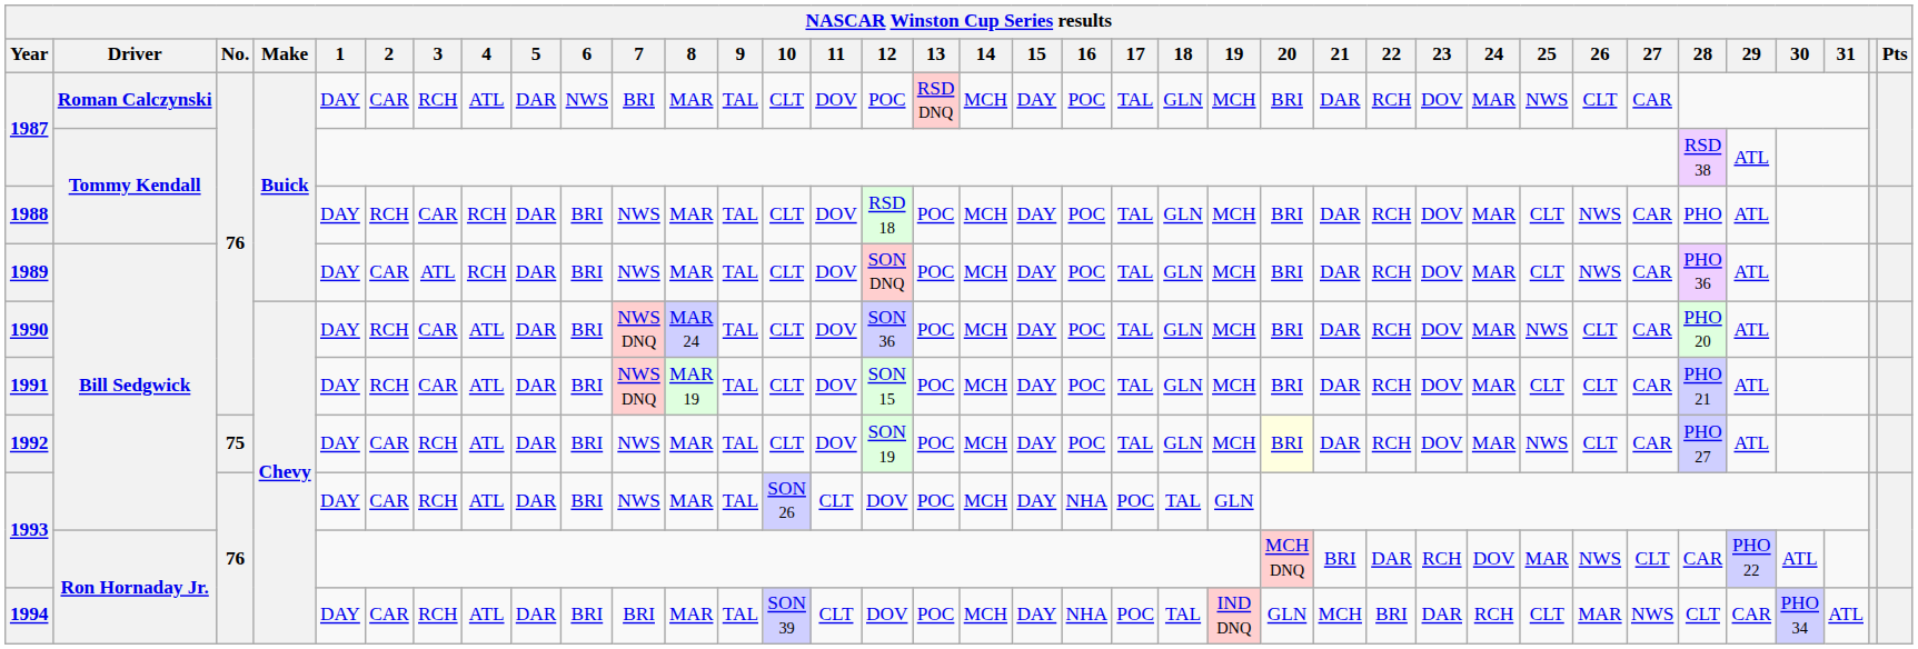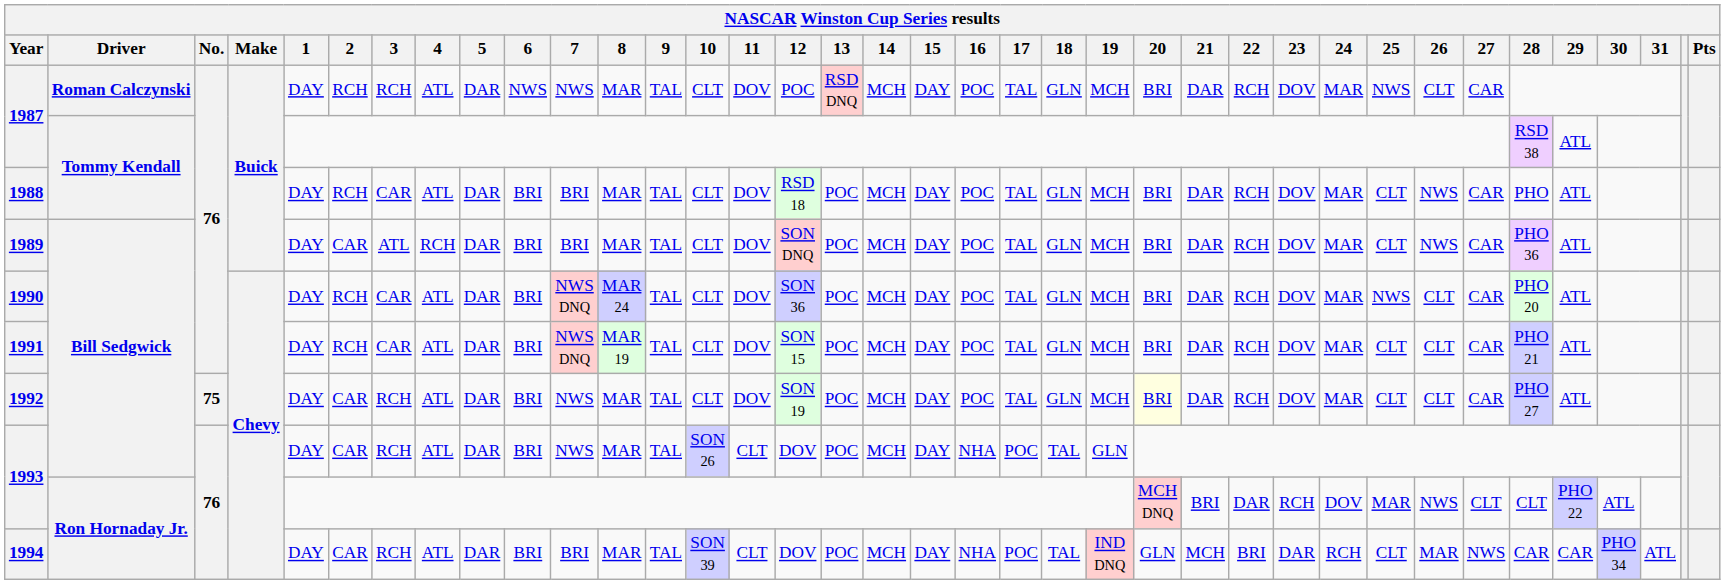 <table class="wikitable" style="text-align:center; font-size:75%">
 <tr>
 <th colspan=45><a href='#'>NASCAR</a> <a href='#'>Winston Cup Series</a> results</th>
 </tr>
 <tr>
 <th>Year</th>
 <th>Driver</th>
 <th>No.</th>
 <th>Make</th>
 <th>1</th>
 <th>2</th>
 <th>3</th>
 <th>4</th>
 <th>5</th>
 <th>6</th>
 <th>7</th>
 <th>8</th>
 <th>9</th>
 <th>10</th>
 <th>11</th>
 <th>12</th>
 <th>13</th>
 <th>14</th>
 <th>15</th>
 <th>16</th>
 <th>17</th>
 <th>18</th>
 <th>19</th>
 <th>20</th>
 <th>21</th>
 <th>22</th>
 <th>23</th>
 <th>24</th>
 <th>25</th>
 <th>26</th>
 <th>27</th>
 <th>28</th>
 <th>29</th>
 <th>30</th>
 <th>31</th>
 <th></th>
 <th>Pts</th>
 </tr>
 <tr>
 <th rowspan=2><a href='#'>1987</a></th>
 <th><a href='#'>Roman Calczynski</a></th>
 <th rowspan=6>76</th>
 <th rowspan=4><a href='#'>Buick</a></th>
 <td><a href='#'>DAY</a></td>
-<td><a href='#'>CAR</a></td>
+<td><a href='#'>RCH</a></td>
 <td><a href='#'>RCH</a></td>
 <td><a href='#'>ATL</a></td>
 <td><a href='#'>DAR</a></td>
 <td><a href='#'>NWS</a></td>
-<td><a href='#'>BRI</a></td>
+<td><a href='#'>NWS</a></td>
 <td><a href='#'>MAR</a></td>
 <td><a href='#'>TAL</a></td>
 <td><a href='#'>CLT</a></td>
 <td><a href='#'>DOV</a></td>
 <td><a href='#'>POC</a></td>
 <td style="background:#FFCFCF;"><a href='#'>RSD</a><br><small>DNQ</small></td>
 <td><a href='#'>MCH</a></td>
 <td><a href='#'>DAY</a></td>
 <td><a href='#'>POC</a></td>
 <td><a href='#'>TAL</a></td>
 <td><a href='#'>GLN</a></td>
 <td><a href='#'>MCH</a></td>
 <td><a href='#'>BRI</a></td>
 <td><a href='#'>DAR</a></td>
 <td><a href='#'>RCH</a></td>
 <td><a href='#'>DOV</a></td>
 <td><a href='#'>MAR</a></td>
 <td><a href='#'>NWS</a></td>
 <td><a href='#'>CLT</a></td>
 <td><a href='#'>CAR</a></td>
 <td colspan=4></td>
 <th rowspan=2></th>
 <th rowspan=2></th>
 </tr>
 <tr>
 <th rowspan=2><a href='#'>Tommy Kendall</a></th>
 <td colspan=27></td>
 <td style="background:#EFCFFF;"><a href='#'>RSD</a><br><small>38</small></td>
 <td><a href='#'>ATL</a></td>
 <td colspan=2></td>
 </tr>
 <tr>
 <th><a href='#'>1988</a></th>
 <td><a href='#'>DAY</a></td>
 <td><a href='#'>RCH</a></td>
 <td><a href='#'>CAR</a></td>
-<td><a href='#'>RCH</a></td>
+<td><a href='#'>ATL</a></td>
 <td><a href='#'>DAR</a></td>
 <td><a href='#'>BRI</a></td>
-<td><a href='#'>NWS</a></td>
+<td><a href='#'>BRI</a></td>
 <td><a href='#'>MAR</a></td>
 <td><a href='#'>TAL</a></td>
 <td><a href='#'>CLT</a></td>
 <td><a href='#'>DOV</a></td>
 <td style="background:#DFFFDF;"><a href='#'>RSD</a><br><small>18</small></td>
 <td><a href='#'>POC</a></td>
 <td><a href='#'>MCH</a></td>
 <td><a href='#'>DAY</a></td>
 <td><a href='#'>POC</a></td>
 <td><a href='#'>TAL</a></td>
 <td><a href='#'>GLN</a></td>
 <td><a href='#'>MCH</a></td>
 <td><a href='#'>BRI</a></td>
 <td><a href='#'>DAR</a></td>
 <td><a href='#'>RCH</a></td>
 <td><a href='#'>DOV</a></td>
 <td><a href='#'>MAR</a></td>
 <td><a href='#'>CLT</a></td>
 <td><a href='#'>NWS</a></td>
 <td><a href='#'>CAR</a></td>
 <td><a href='#'>PHO</a></td>
 <td><a href='#'>ATL</a></td>
 <td colspan=2></td>
 <th></th>
 <th></th>
 </tr>
 <tr>
 <th><a href='#'>1989</a></th>
 <th rowspan=5><a href='#'>Bill Sedgwick</a></th>
 <td><a href='#'>DAY</a></td>
 <td><a href='#'>CAR</a></td>
 <td><a href='#'>ATL</a></td>
 <td><a href='#'>RCH</a></td>
 <td><a href='#'>DAR</a></td>
 <td><a href='#'>BRI</a></td>
-<td><a href='#'>NWS</a></td>
+<td><a href='#'>BRI</a></td>
 <td><a href='#'>MAR</a></td>
 <td><a href='#'>TAL</a></td>
 <td><a href='#'>CLT</a></td>
 <td><a href='#'>DOV</a></td>
 <td style="background:#FFCFCF;"><a href='#'>SON</a><br><small>DNQ</small></td>
 <td><a href='#'>POC</a></td>
 <td><a href='#'>MCH</a></td>
 <td><a href='#'>DAY</a></td>
 <td><a href='#'>POC</a></td>
 <td><a href='#'>TAL</a></td>
 <td><a href='#'>GLN</a></td>
 <td><a href='#'>MCH</a></td>
 <td><a href='#'>BRI</a></td>
 <td><a href='#'>DAR</a></td>
 <td><a href='#'>RCH</a></td>
 <td><a href='#'>DOV</a></td>
 <td><a href='#'>MAR</a></td>
 <td><a href='#'>CLT</a></td>
 <td><a href='#'>NWS</a></td>
 <td><a href='#'>CAR</a></td>
 <td style="background:#EFCFFF;"><a href='#'>PHO</a><br><small>36</small></td>
 <td><a href='#'>ATL</a></td>
 <td colspan=2></td>
 <th></th>
 <th></th>
 </tr>
 <tr>
 <th><a href='#'>1990</a></th>
 <th rowspan=6><a href='#'>Chevy</a></th>
 <td><a href='#'>DAY</a></td>
 <td><a href='#'>RCH</a></td>
 <td><a href='#'>CAR</a></td>
 <td><a href='#'>ATL</a></td>
 <td><a href='#'>DAR</a></td>
 <td><a href='#'>BRI</a></td>
 <td style="background:#FFCFCF;"><a href='#'>NWS</a><br><small>DNQ</small></td>
 <td style="background:#CFCFFF;"><a href='#'>MAR</a><br><small>24</small></td>
 <td><a href='#'>TAL</a></td>
 <td><a href='#'>CLT</a></td>
 <td><a href='#'>DOV</a></td>
 <td style="background:#CFCFFF;"><a href='#'>SON</a><br><small>36</small></td>
 <td><a href='#'>POC</a></td>
 <td><a href='#'>MCH</a></td>
 <td><a href='#'>DAY</a></td>
 <td><a href='#'>POC</a></td>
 <td><a href='#'>TAL</a></td>
 <td><a href='#'>GLN</a></td>
 <td><a href='#'>MCH</a></td>
 <td><a href='#'>BRI</a></td>
 <td><a href='#'>DAR</a></td>
 <td><a href='#'>RCH</a></td>
 <td><a href='#'>DOV</a></td>
 <td><a href='#'>MAR</a></td>
 <td><a href='#'>NWS</a></td>
 <td><a href='#'>CLT</a></td>
 <td><a href='#'>CAR</a></td>
 <td style="background:#DFFFDF;"><a href='#'>PHO</a><br><small>20</small></td>
 <td><a href='#'>ATL</a></td>
 <td colspan=2></td>
 <th></th>
 <th></th>
 </tr>
 <tr>
 <th><a href='#'>1991</a></th>
 <td><a href='#'>DAY</a></td>
 <td><a href='#'>RCH</a></td>
 <td><a href='#'>CAR</a></td>
 <td><a href='#'>ATL</a></td>
 <td><a href='#'>DAR</a></td>
 <td><a href='#'>BRI</a></td>
 <td style="background:#FFCFCF;"><a href='#'>NWS</a><br><small>DNQ</small></td>
 <td style="background:#DFFFDF;"><a href='#'>MAR</a><br><small>19</small></td>
 <td><a href='#'>TAL</a></td>
 <td><a href='#'>CLT</a></td>
 <td><a href='#'>DOV</a></td>
 <td style="background:#DFFFDF;"><a href='#'>SON</a><br><small>15</small></td>
 <td><a href='#'>POC</a></td>
 <td><a href='#'>MCH</a></td>
 <td><a href='#'>DAY</a></td>
 <td><a href='#'>POC</a></td>
 <td><a href='#'>TAL</a></td>
 <td><a href='#'>GLN</a></td>
 <td><a href='#'>MCH</a></td>
 <td><a href='#'>BRI</a></td>
 <td><a href='#'>DAR</a></td>
 <td><a href='#'>RCH</a></td>
 <td><a href='#'>DOV</a></td>
 <td><a href='#'>MAR</a></td>
 <td><a href='#'>CLT</a></td>
 <td><a href='#'>CLT</a></td>
 <td><a href='#'>CAR</a></td>
 <td style="background:#CFCFFF;"><a href='#'>PHO</a><br><small>21</small></td>
 <td><a href='#'>ATL</a></td>
 <td colspan=2></td>
 <th></th>
 <th></th>
 </tr>
 <tr>
 <th><a href='#'>1992</a></th>
 <th>75</th>
 <td><a href='#'>DAY</a></td>
 <td><a href='#'>CAR</a></td>
 <td><a href='#'>RCH</a></td>
 <td><a href='#'>ATL</a></td>
 <td><a href='#'>DAR</a></td>
 <td><a href='#'>BRI</a></td>
 <td><a href='#'>NWS</a></td>
 <td><a href='#'>MAR</a></td>
 <td><a href='#'>TAL</a></td>
 <td><a href='#'>CLT</a></td>
 <td><a href='#'>DOV</a></td>
 <td style="background:#DFFFDF;"><a href='#'>SON</a><br><small>19</small></td>
 <td><a href='#'>POC</a></td>
 <td><a href='#'>MCH</a></td>
 <td><a href='#'>DAY</a></td>
 <td><a href='#'>POC</a></td>
 <td><a href='#'>TAL</a></td>
 <td><a href='#'>GLN</a></td>
 <td><a href='#'>MCH</a></td>
 <td style="background: lightyellow;"><a href='#'>BRI</a></td>
 <td><a href='#'>DAR</a></td>
 <td><a href='#'>RCH</a></td>
 <td><a href='#'>DOV</a></td>
 <td><a href='#'>MAR</a></td>
-<td><a href='#'>NWS</a></td>
+<td><a href='#'>CLT</a></td>
 <td><a href='#'>CLT</a></td>
 <td><a href='#'>CAR</a></td>
 <td style="background:#CFCFFF;"><a href='#'>PHO</a><br><small>27</small></td>
 <td><a href='#'>ATL</a></td>
 <td colspan=2></td>
 <th></th>
 <th></th>
 </tr>
 <tr>
 <th rowspan=2><a href='#'>1993</a></th>
 <th rowspan=3>76</th>
 <td><a href='#'>DAY</a></td>
 <td><a href='#'>CAR</a></td>
 <td><a href='#'>RCH</a></td>
 <td><a href='#'>ATL</a></td>
 <td><a href='#'>DAR</a></td>
 <td><a href='#'>BRI</a></td>
 <td><a href='#'>NWS</a></td>
 <td><a href='#'>MAR</a></td>
 <td><a href='#'>TAL</a></td>
 <td style="background:#CFCFFF;"><a href='#'>SON</a><br><small>26</small></td>
 <td><a href='#'>CLT</a></td>
 <td><a href='#'>DOV</a></td>
 <td><a href='#'>POC</a></td>
 <td><a href='#'>MCH</a></td>
 <td><a href='#'>DAY</a></td>
 <td><a href='#'>NHA</a></td>
 <td><a href='#'>POC</a></td>
 <td><a href='#'>TAL</a></td>
 <td><a href='#'>GLN</a></td>
 <td colspan=12></td>
 <th rowspan=2></th>
 <th rowspan=2></th>
 </tr>
 <tr>
 <th rowspan=2><a href='#'>Ron Hornaday Jr.</a></th>
 <td colspan=19></td>
 <td style="background:#FFCFCF;"><a href='#'>MCH</a><br><small>DNQ</small></td>
 <td><a href='#'>BRI</a></td>
 <td><a href='#'>DAR</a></td>
 <td><a href='#'>RCH</a></td>
 <td><a href='#'>DOV</a></td>
 <td><a href='#'>MAR</a></td>
 <td><a href='#'>NWS</a></td>
 <td><a href='#'>CLT</a></td>
-<td><a href='#'>CAR</a></td>
+<td><a href='#'>CLT</a></td>
 <td style="background:#CFCFFF;"><a href='#'>PHO</a><br><small>22</small></td>
 <td><a href='#'>ATL</a></td>
 <td colspan=1></td>
 </tr>
 <tr>
 <th><a href='#'>1994</a></th>
 <td><a href='#'>DAY</a></td>
 <td><a href='#'>CAR</a></td>
 <td><a href='#'>RCH</a></td>
 <td><a href='#'>ATL</a></td>
 <td><a href='#'>DAR</a></td>
 <td><a href='#'>BRI</a></td>
 <td><a href='#'>BRI</a></td>
 <td><a href='#'>MAR</a></td>
 <td><a href='#'>TAL</a></td>
 <td style="background:#CFCFFF;"><a href='#'>SON</a><br><small>39</small></td>
 <td><a href='#'>CLT</a></td>
 <td><a href='#'>DOV</a></td>
 <td><a href='#'>POC</a></td>
 <td><a href='#'>MCH</a></td>
 <td><a href='#'>DAY</a></td>
 <td><a href='#'>NHA</a></td>
 <td><a href='#'>POC</a></td>
 <td><a href='#'>TAL</a></td>
 <td style="background:#FFCFCF;"><a href='#'>IND</a><br><small>DNQ</small></td>
 <td><a href='#'>GLN</a></td>
 <td><a href='#'>MCH</a></td>
 <td><a href='#'>BRI</a></td>
 <td><a href='#'>DAR</a></td>
 <td><a href='#'>RCH</a></td>
 <td><a href='#'>CLT</a></td>
 <td><a href='#'>MAR</a></td>
 <td><a href='#'>NWS</a></td>
-<td><a href='#'>CLT</a></td>
+<td><a href='#'>CAR</a></td>
 <td><a href='#'>CAR</a></td>
 <td style="background:#CFCFFF;"><a href='#'>PHO</a><br><small>34</small></td>
 <td><a href='#'>ATL</a></td>
 <th></th>
 <th></th>
 </tr>
 </table>
